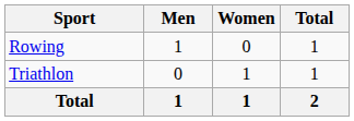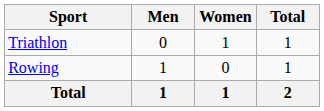 <table class="wikitable sortable" style="text-align:center;">
 <tr>
 <th width=120>Sport</th>
 <th width=55>Men</th>
 <th width=55>Women</th>
 <th width=55>Total</th>
 </tr>
 <tr>
+<td align=left><a href='#'>Triathlon</a></td>
+<td>0</td>
+<td>1</td>
+<td>1</td>
+</tr>
+<tr>
 <td align=left><a href='#'>Rowing</a></td>
 <td>1</td>
 <td>0</td>
-<td>1</td>
-</tr>
-<tr>
-<td align=left><a href='#'>Triathlon</a></td>
-<td>0</td>
-<td>1</td>
 <td>1</td>
 </tr>
 <tr>
 <th>Total</th>
 <th>1</th>
 <th>1</th>
 <th>2</th>
 </tr>
 </table>
